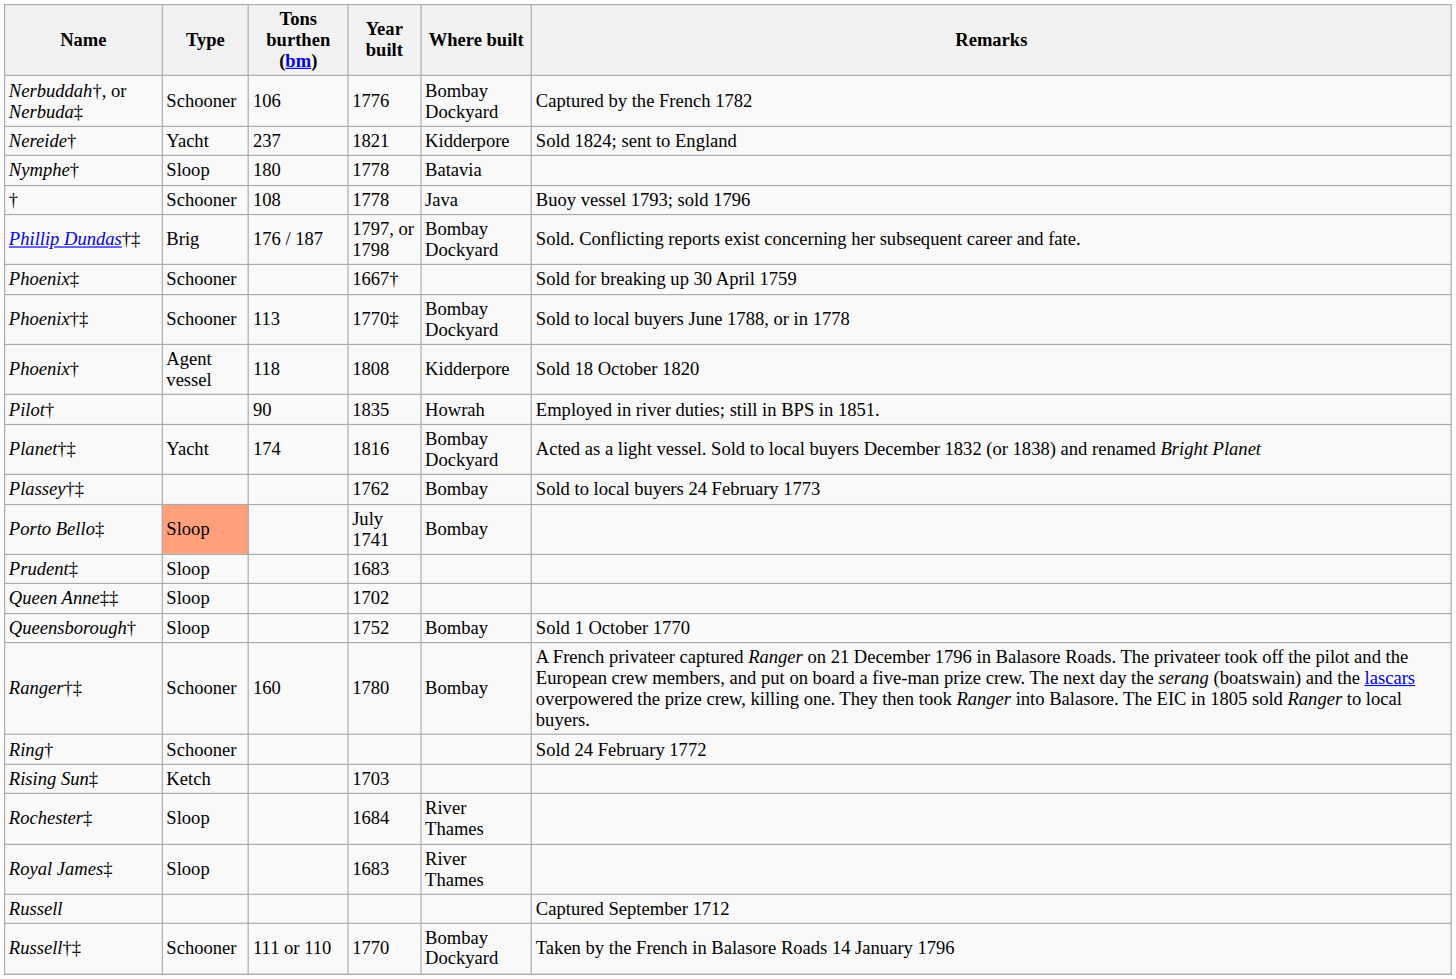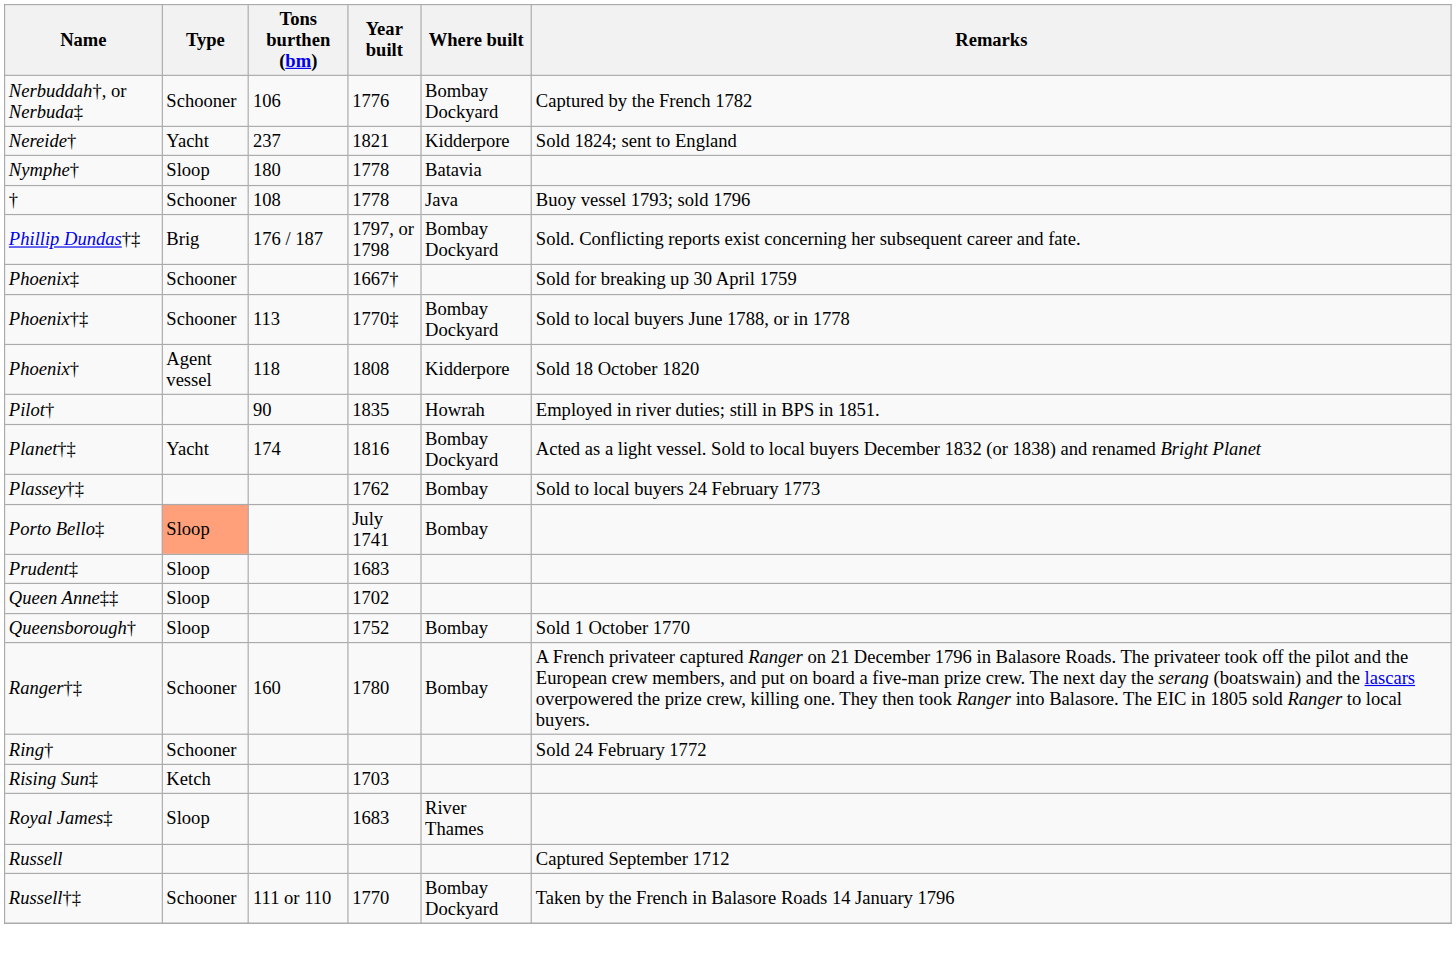 <table class="sortable wikitable">
 <tr>
 <th>Name</th>
 <th>Type</th>
 <th>Tons burthen (<a href='#'>bm</a>)</th>
 <th>Year built</th>
 <th>Where built</th>
 <th>Remarks</th>
 </tr>
 <tr>
 <td><em>Nerbuddah</em>†, or <em>Nerbuda</em>‡</td>
 <td>Schooner</td>
 <td>106</td>
 <td>1776</td>
 <td>Bombay Dockyard</td>
 <td>Captured by the French 1782</td>
 </tr>
 <tr>
 <td><em>Nereide</em>†</td>
 <td>Yacht</td>
 <td>237</td>
 <td>1821</td>
 <td>Kidderpore</td>
 <td>Sold 1824; sent to England</td>
 </tr>
 <tr>
 <td><em>Nymphe</em>†</td>
 <td>Sloop</td>
 <td>180</td>
 <td>1778</td>
 <td>Batavia</td>
 <td></td>
 </tr>
 <tr>
 <td>†</td>
 <td>Schooner</td>
 <td>108</td>
 <td>1778</td>
 <td>Java</td>
 <td>Buoy vessel 1793; sold 1796</td>
 </tr>
 <tr>
 <td><a href='#'><em>Phillip Dundas</em></a>†‡</td>
 <td>Brig</td>
 <td>176 / 187</td>
 <td>1797, or 1798</td>
 <td>Bombay Dockyard</td>
 <td>Sold. Conflicting reports exist concerning her subsequent career and fate.</td>
 </tr>
 <tr>
 <td><em>Phoenix</em>‡</td>
 <td>Schooner</td>
 <td></td>
 <td>1667†</td>
 <td></td>
 <td>Sold for breaking up 30 April 1759</td>
 </tr>
 <tr>
 <td><em>Phoenix</em>†‡</td>
 <td>Schooner</td>
 <td>113</td>
 <td>1770‡</td>
 <td>Bombay Dockyard</td>
 <td>Sold to local buyers June 1788, or in 1778</td>
 </tr>
 <tr>
 <td><em>Phoenix</em>†</td>
 <td>Agent vessel</td>
 <td>118</td>
 <td>1808</td>
 <td>Kidderpore</td>
 <td>Sold 18 October 1820</td>
 </tr>
 <tr>
 <td><em>Pilot</em>†</td>
 <td></td>
 <td>90</td>
 <td>1835</td>
 <td>Howrah</td>
 <td>Employed in river duties; still in BPS in 1851.</td>
 </tr>
 <tr>
 <td><em>Planet</em>†‡</td>
 <td>Yacht</td>
 <td>174</td>
 <td>1816</td>
 <td>Bombay Dockyard</td>
 <td>Acted as a light vessel. Sold to local buyers December 1832 (or 1838) and renamed <em>Bright Planet</em></td>
 </tr>
 <tr>
 <td><em>Plassey</em>†‡</td>
 <td></td>
 <td></td>
 <td>1762</td>
 <td>Bombay</td>
 <td>Sold to local buyers 24 February 1773</td>
 </tr>
 <tr>
 <td><em>Porto Bello</em>‡</td>
 <td style="background: lightsalmon;">Sloop</td>
 <td></td>
 <td>July 1741</td>
 <td>Bombay</td>
 <td></td>
 </tr>
 <tr>
 <td><em>Prudent</em>‡</td>
 <td>Sloop</td>
 <td></td>
 <td>1683</td>
 <td></td>
 <td></td>
 </tr>
 <tr>
 <td><em>Queen Anne</em>‡‡</td>
 <td>Sloop</td>
 <td></td>
 <td>1702</td>
 <td></td>
 <td></td>
 </tr>
 <tr>
 <td><em>Queensborough</em>†</td>
 <td>Sloop</td>
 <td></td>
 <td>1752</td>
 <td>Bombay</td>
 <td>Sold 1 October 1770</td>
 </tr>
 <tr>
 <td><em>Ranger</em>†‡</td>
 <td>Schooner</td>
 <td>160</td>
 <td>1780</td>
 <td>Bombay</td>
 <td>A French privateer captured <em>Ranger</em> on 21 December 1796 in Balasore Roads. The privateer took off the pilot and the European crew members, and put on board a five-man prize crew. The next day the <em>serang</em> (boatswain) and the <a href='#'>lascars</a> overpowered the prize crew, killing one. They then took <em>Ranger</em> into Balasore. The EIC in 1805 sold <em>Ranger</em> to local buyers.</td>
 </tr>
 <tr>
 <td><em>Ring</em>†</td>
 <td>Schooner</td>
 <td></td>
 <td></td>
 <td></td>
 <td>Sold 24 February 1772</td>
 </tr>
 <tr>
 <td><em>Rising Sun</em>‡</td>
 <td>Ketch</td>
 <td></td>
 <td>1703</td>
 <td></td>
 <td></td>
 </tr>
 <tr>
-<td><em>Rochester</em>‡</td>
-<td>Sloop</td>
-<td></td>
-<td>1684</td>
-<td>River Thames</td>
-<td></td>
-</tr>
-<tr>
 <td><em>Royal James</em>‡</td>
 <td>Sloop</td>
 <td></td>
 <td>1683</td>
 <td>River Thames</td>
 <td></td>
 </tr>
 <tr>
 <td><em>Russell</em></td>
 <td></td>
 <td></td>
 <td></td>
 <td></td>
 <td>Captured September 1712</td>
 </tr>
 <tr>
 <td><em>Russell</em>†‡</td>
 <td>Schooner</td>
 <td>111 or 110</td>
 <td>1770</td>
 <td>Bombay Dockyard</td>
 <td>Taken by the French in Balasore Roads 14 January 1796</td>
 </tr>
 <tr>
 </tr>
 </table>
